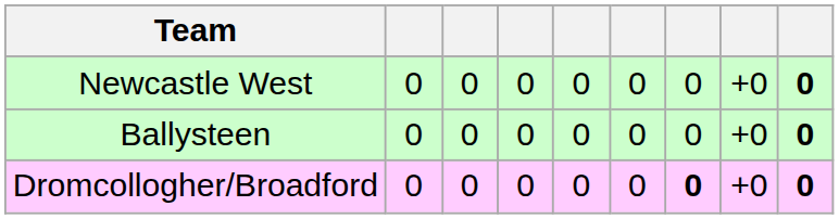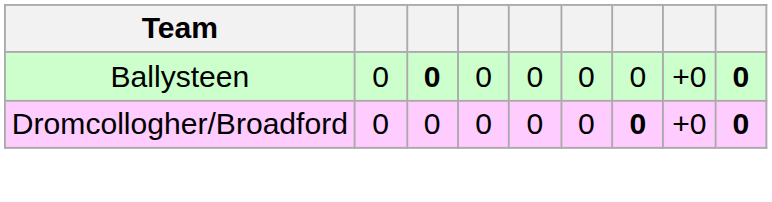 <table class="wikitable" style="text-align:center">
 <tr>
 <th style="width:175px;">Team</th>
 <th width="20"></th>
 <th width="20"></th>
 <th width="20"></th>
 <th width="20"></th>
 <th width="20"></th>
 <th width="20"></th>
 <th width="20"></th>
 <th width="20"></th>
 </tr>
 <tr style="background:#cfc;">
-<td>Newcastle West</td>
-<td>0</td>
-<td>0</td>
-<td>0</td>
-<td>0</td>
-<td>0</td>
-<td>0</td>
-<td>+0</td>
-<td><strong>0</strong></td>
-</tr>
-<tr style="background:#cfc;">
 <td>Ballysteen</td>
 <td>0</td>
-<td>0</td>
+<td><strong>0</strong></td>
 <td>0</td>
 <td>0</td>
 <td>0</td>
 <td>0</td>
 <td>+0</td>
 <td><strong>0</strong></td>
 </tr>
 <tr style="background:#fcf;">
 <td>Dromcollogher/Broadford</td>
 <td>0</td>
 <td>0</td>
 <td>0</td>
 <td>0</td>
 <td>0</td>
 <td><strong>0</strong></td>
 <td>+0</td>
 <td><strong>0</strong></td>
 </tr>
 </table>
